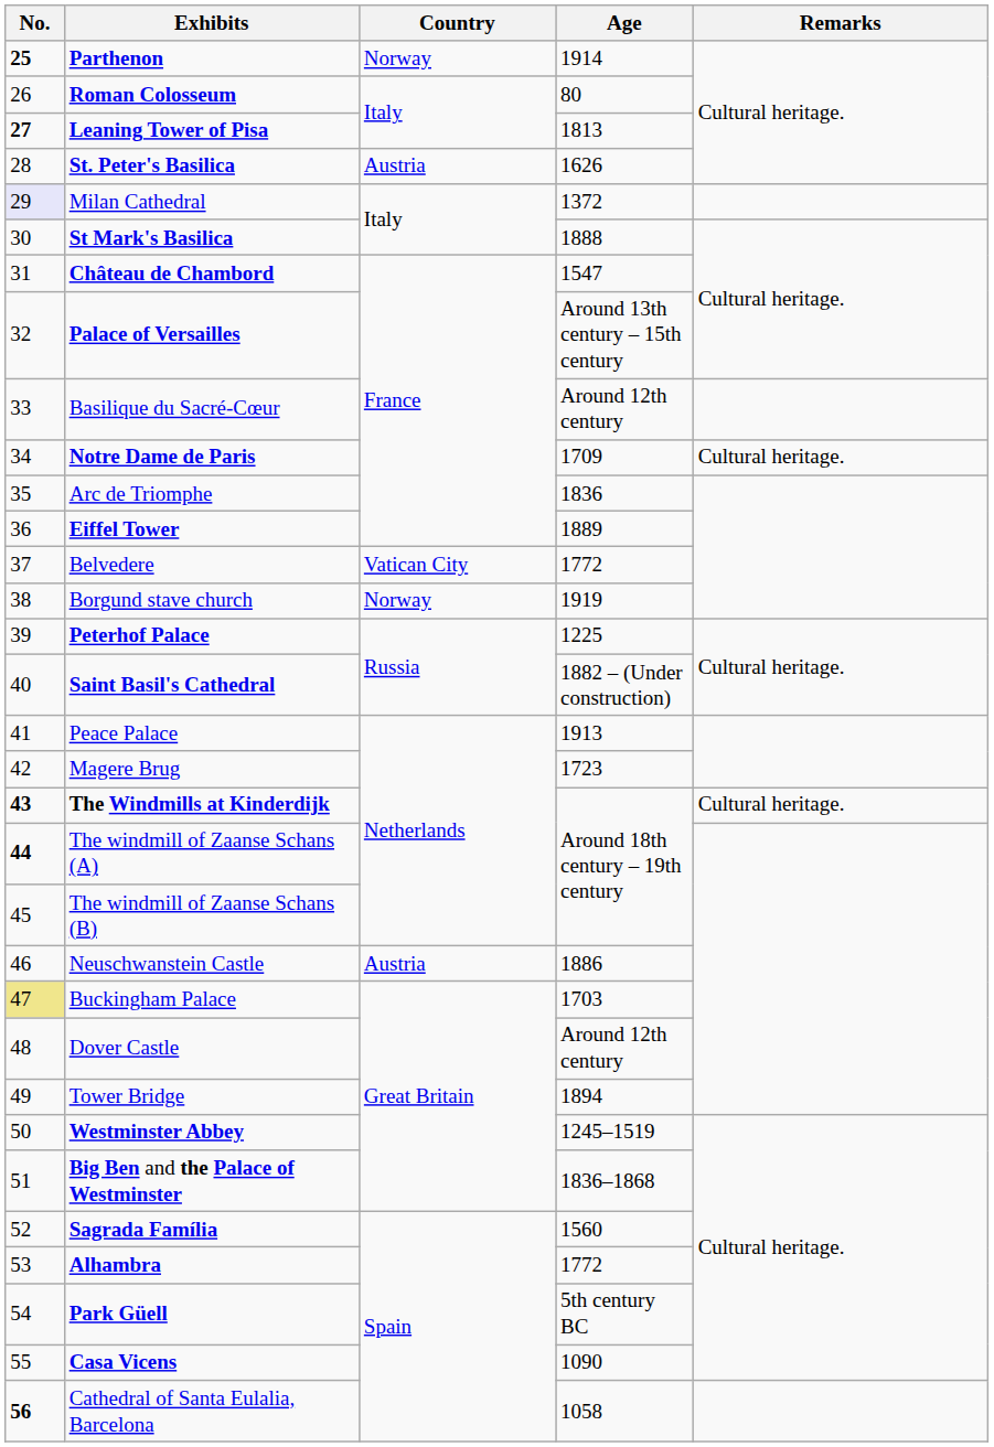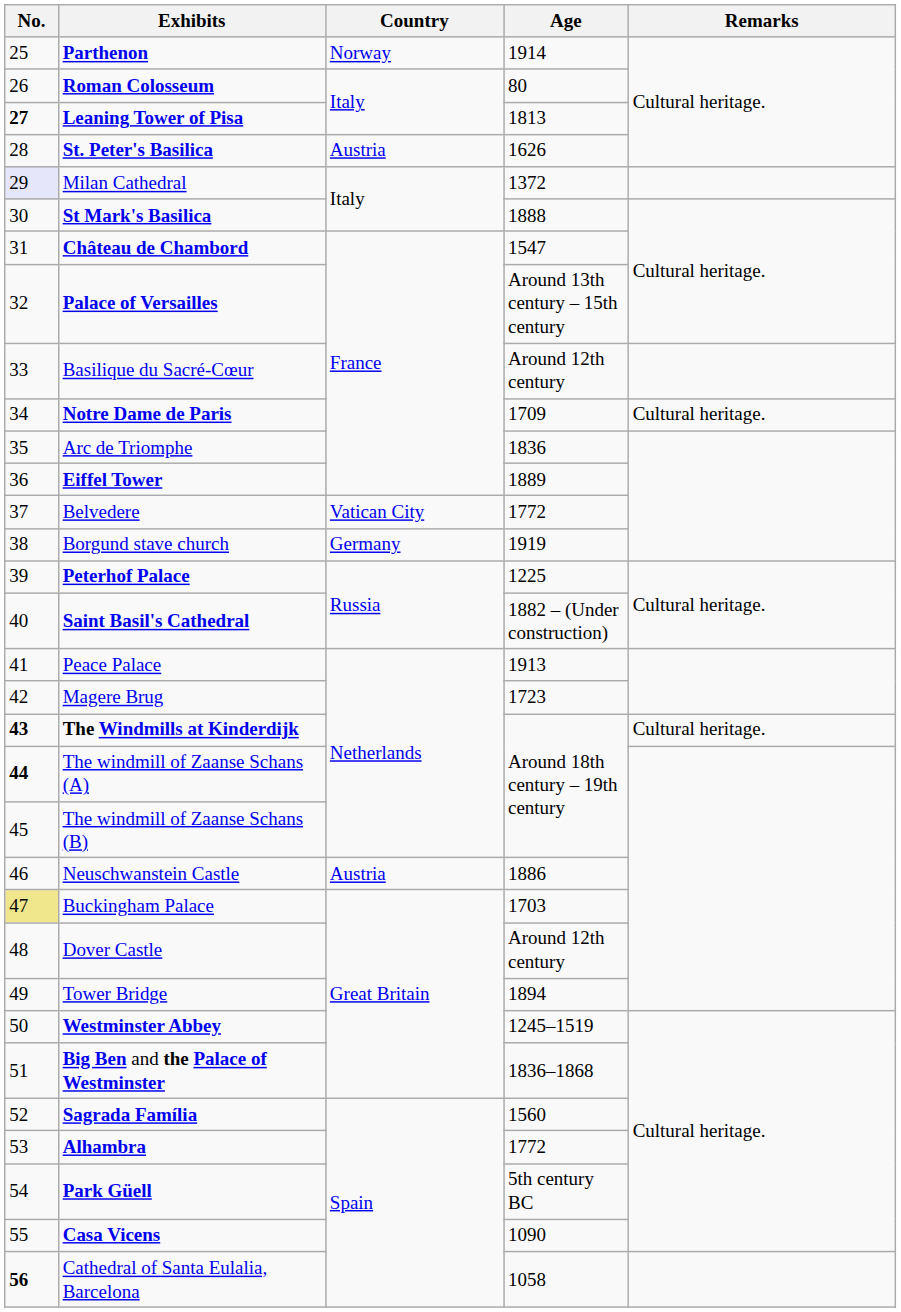 <table class="wikitable" style="text-align:left;font-size:small;">
 <tr>
 <th width=6%>No.</th>
 <th width=30%>Exhibits</th>
 <th width=20%>Country</th>
 <th width=14%>Age</th>
 <th width=32%>Remarks</th>
 </tr>
 <tr>
-<td><strong>25</strong></td>
+<td>25</td>
 <td><strong><a href='#'>Parthenon</a></strong></td>
 <td> <a href='#'>Norway</a></td>
 <td>1914</td>
 <td rowspan="4">Cultural heritage.</td>
 </tr>
 <tr>
 <td>26</td>
 <td><strong><a href='#'>Roman Colosseum</a></strong></td>
 <td rowspan="2"> <a href='#'>Italy</a></td>
 <td>80</td>
 </tr>
 <tr>
 <td><strong>27</strong></td>
 <td><strong><a href='#'>Leaning Tower of Pisa</a></strong></td>
 <td>1813</td>
 </tr>
 <tr>
 <td>28</td>
 <td><strong><a href='#'>St. Peter's Basilica</a></strong></td>
 <td> <a href='#'>Austria</a></td>
 <td>1626</td>
 </tr>
 <tr>
 <td style="background: lavender;">29</td>
 <td><a href='#'>Milan Cathedral</a></td>
 <td rowspan="2"> Italy</td>
 <td>1372</td>
 </tr>
 <tr>
 <td>30</td>
 <td><strong><a href='#'>St Mark's Basilica</a></strong></td>
 <td>1888</td>
 <td rowspan="3">Cultural heritage.</td>
 </tr>
 <tr>
 <td>31</td>
 <td><strong><a href='#'>Château de Chambord</a></strong></td>
 <td rowspan="6"> <a href='#'>France</a></td>
 <td>1547</td>
 </tr>
 <tr>
 <td>32</td>
 <td><strong><a href='#'>Palace of Versailles</a></strong></td>
 <td>Around 13th century – 15th century</td>
 </tr>
 <tr>
 <td>33</td>
 <td><a href='#'>Basilique du Sacré-Cœur</a></td>
 <td>Around 12th century</td>
 </tr>
 <tr>
 <td>34</td>
 <td><strong><a href='#'>Notre Dame de Paris</a></strong></td>
 <td>1709</td>
 <td>Cultural heritage.</td>
 </tr>
 <tr>
 <td>35</td>
 <td><a href='#'>Arc de Triomphe</a></td>
 <td>1836</td>
 </tr>
 <tr>
 <td>36</td>
 <td><strong><a href='#'>Eiffel Tower</a></strong></td>
 <td>1889</td>
 </tr>
 <tr>
 <td>37</td>
 <td><a href='#'>Belvedere</a></td>
 <td> <a href='#'>Vatican City</a></td>
 <td>1772</td>
 </tr>
 <tr>
 <td>38</td>
 <td><a href='#'>Borgund stave church</a></td>
-<td> <a href='#'>Norway</a></td>
+<td> <a href='#'>Germany</a></td>
 <td>1919</td>
 </tr>
 <tr>
 <td>39</td>
 <td><strong><a href='#'>Peterhof Palace</a></strong></td>
 <td rowspan="2"> <a href='#'>Russia</a></td>
 <td>1225</td>
 <td rowspan="2">Cultural heritage.</td>
 </tr>
 <tr>
 <td>40</td>
 <td><strong><a href='#'>Saint Basil's Cathedral</a></strong></td>
 <td>1882 – (Under construction)</td>
 </tr>
 <tr>
 <td>41</td>
 <td><a href='#'>Peace Palace</a></td>
 <td rowspan="5"> <a href='#'>Netherlands</a></td>
 <td>1913</td>
 </tr>
 <tr>
 <td>42</td>
 <td><a href='#'>Magere Brug</a></td>
 <td>1723</td>
 </tr>
 <tr>
 <td><strong>43</strong></td>
 <td><strong>The <a href='#'>Windmills at Kinderdijk</a></strong></td>
 <td rowspan="3">Around 18th century – 19th century</td>
 <td>Cultural heritage.</td>
 </tr>
 <tr>
 <td><strong>44</strong></td>
 <td><a href='#'>The windmill of Zaanse Schans (A)</a></td>
 </tr>
 <tr>
 <td>45</td>
 <td><a href='#'>The windmill of Zaanse Schans (B)</a></td>
 </tr>
 <tr>
 <td>46</td>
 <td><a href='#'>Neuschwanstein Castle</a></td>
 <td> <a href='#'>Austria</a></td>
 <td>1886</td>
 </tr>
 <tr>
 <td style="background: khaki;">47</td>
 <td><a href='#'>Buckingham Palace</a></td>
 <td rowspan="5"> <a href='#'>Great Britain</a></td>
 <td>1703</td>
 </tr>
 <tr>
 <td>48</td>
 <td><a href='#'>Dover Castle</a></td>
 <td>Around 12th century</td>
 </tr>
 <tr>
 <td>49</td>
 <td><a href='#'>Tower Bridge</a></td>
 <td>1894</td>
 </tr>
 <tr>
 <td>50</td>
 <td><strong><a href='#'>Westminster Abbey</a></strong></td>
 <td>1245–1519</td>
 <td rowspan="6">Cultural heritage.</td>
 </tr>
 <tr>
 <td>51</td>
 <td><strong><a href='#'>Big Ben</a></strong> and <strong> the <a href='#'>Palace of Westminster</a></strong></td>
 <td>1836–1868</td>
 </tr>
 <tr>
 <td>52</td>
 <td><strong><a href='#'>Sagrada Família</a></strong></td>
 <td rowspan="5"> <a href='#'>Spain</a></td>
 <td>1560</td>
 </tr>
 <tr>
 <td>53</td>
 <td><strong><a href='#'>Alhambra</a></strong></td>
 <td>1772</td>
 </tr>
 <tr>
 <td>54</td>
 <td><strong><a href='#'>Park Güell</a></strong></td>
 <td>5th century BC</td>
 </tr>
 <tr>
 <td>55</td>
 <td><strong><a href='#'>Casa Vicens</a></strong></td>
 <td>1090</td>
 </tr>
 <tr>
 <td><strong>56</strong></td>
 <td><a href='#'>Cathedral of Santa Eulalia, Barcelona</a></td>
 <td>1058</td>
 </tr>
 </table>
